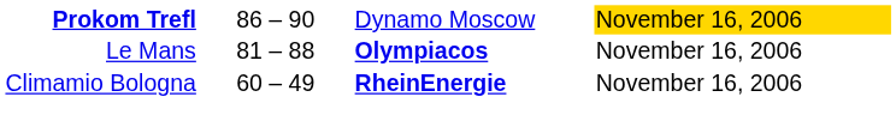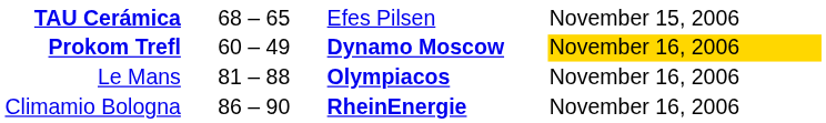 <table style="text-align:center">
 <tr>
 <th width=160></th>
 <th width=100></th>
 <th width=160></th>
 <th width=200></th>
 </tr>
 <tr>
+<td align=right><strong><a href='#'>TAU Cerámica</a></strong> </td>
+<td>68 – 65</td>
+<td align=left> <a href='#'>Efes Pilsen</a></td>
+<td align=left>November 15, 2006</td>
+</tr>
+<tr>
 <td align=right><strong><a href='#'>Prokom Trefl</a></strong> </td>
-<td>86 – 90</td>
-<td align=left> <a href='#'>Dynamo Moscow</a></td>
+<td>60 – 49</td>
+<td align=left><strong> <a href='#'>Dynamo Moscow</a></strong></td>
 <td align=left style="background: gold;">November 16, 2006</td>
 </tr>
 <tr>
 <td align=right><a href='#'>Le Mans</a> </td>
 <td>81 – 88</td>
 <td align=left> <strong><a href='#'>Olympiacos</a></strong></td>
 <td align=left>November 16, 2006</td>
 </tr>
 <tr>
 <td align=right><a href='#'>Climamio Bologna</a> </td>
-<td>60 – 49</td>
+<td>86 – 90</td>
 <td align=left> <strong><a href='#'>RheinEnergie</a></strong></td>
 <td align=left>November 16, 2006</td>
 </tr>
 </table>
